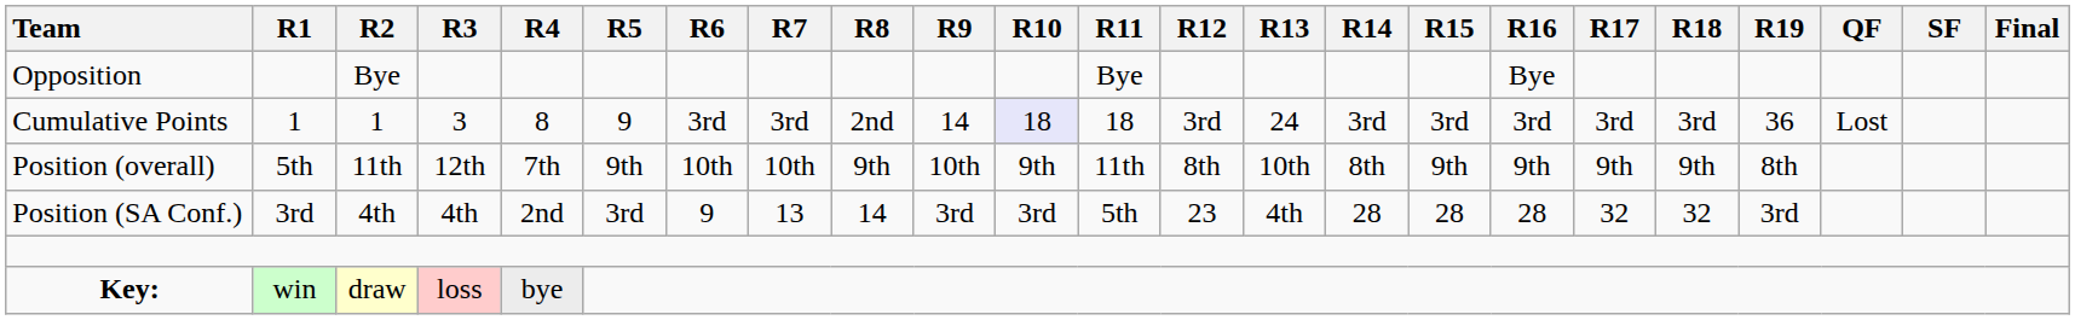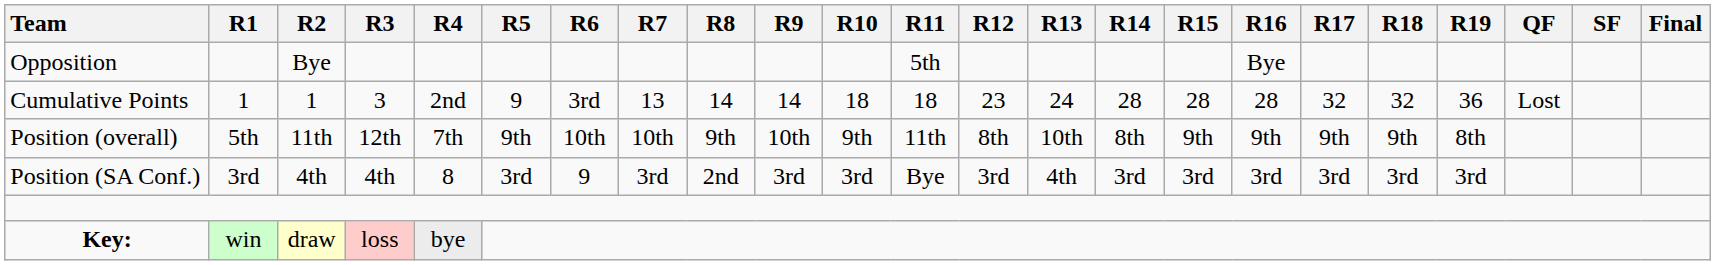 <table class="wikitable" style="text-align:center; width:90%; font-size:100%">
 <tr>
 <th style="text-align:left; width:12%;">Team</th>
 <th style="width:4%;">R1</th>
 <th style="width:4%;">R2</th>
 <th style="width:4%;">R3</th>
 <th style="width:4%;">R4</th>
 <th style="width:4%;">R5</th>
 <th style="width:4%;">R6</th>
 <th style="width:4%;">R7</th>
 <th style="width:4%;">R8</th>
 <th style="width:4%;">R9</th>
 <th style="width:4%;">R10</th>
 <th style="width:4%;">R11</th>
 <th style="width:4%;">R12</th>
 <th style="width:4%;">R13</th>
 <th style="width:4%;">R14</th>
 <th style="width:4%;">R15</th>
 <th style="width:4%;">R16</th>
 <th style="width:4%;">R17</th>
 <th style="width:4%;">R18</th>
 <th style="width:4%;">R19</th>
 <th style="width:4%;">QF</th>
 <th style="width:4%;">SF</th>
 <th style="width:4%;">Final</th>
 </tr>
 <tr>
 <td style="text-align:left;">Opposition</td>
 <td></td>
 <td>Bye</td>
 <td></td>
 <td></td>
 <td></td>
 <td></td>
 <td></td>
 <td></td>
 <td></td>
 <td></td>
-<td>Bye</td>
+<td>5th</td>
 <td></td>
 <td></td>
 <td></td>
 <td></td>
 <td>Bye</td>
 <td></td>
 <td></td>
 <td></td>
 <td></td>
 <td> </td>
 <td> </td>
 </tr>
 <tr>
 <td style="text-align:left;">Cumulative Points</td>
 <td>1</td>
 <td>1</td>
 <td>3</td>
-<td>8</td>
+<td>2nd</td>
 <td>9</td>
 <td>3rd</td>
-<td>3rd</td>
-<td>2nd</td>
+<td>13</td>
 <td>14</td>
-<td style="background: lavender;">18</td>
+<td>14</td>
 <td>18</td>
-<td>3rd</td>
+<td>18</td>
+<td>23</td>
 <td>24</td>
-<td>3rd</td>
-<td>3rd</td>
-<td>3rd</td>
-<td>3rd</td>
-<td>3rd</td>
+<td>28</td>
+<td>28</td>
+<td>28</td>
+<td>32</td>
+<td>32</td>
 <td>36</td>
 <td>Lost</td>
 <td> </td>
 <td> </td>
 </tr>
 <tr>
 <td style="text-align:left;">Position (overall)</td>
 <td>5th</td>
 <td>11th</td>
 <td>12th</td>
 <td>7th</td>
 <td>9th</td>
 <td>10th</td>
 <td>10th</td>
 <td>9th</td>
 <td>10th</td>
 <td>9th</td>
 <td>11th</td>
 <td>8th</td>
 <td>10th</td>
 <td>8th</td>
 <td>9th</td>
 <td>9th</td>
 <td>9th</td>
 <td>9th</td>
 <td>8th</td>
 <td></td>
 <td> </td>
 <td> </td>
 </tr>
 <tr>
 <td style="text-align:left;">Position (SA Conf.)</td>
 <td>3rd</td>
 <td>4th</td>
 <td>4th</td>
+<td>8</td>
+<td>3rd</td>
+<td>9</td>
+<td>3rd</td>
 <td>2nd</td>
 <td>3rd</td>
-<td>9</td>
-<td>13</td>
-<td>14</td>
+<td>3rd</td>
+<td>Bye</td>
+<td>3rd</td>
+<td>4th</td>
 <td>3rd</td>
 <td>3rd</td>
-<td>5th</td>
-<td>23</td>
-<td>4th</td>
-<td>28</td>
-<td>28</td>
-<td>28</td>
-<td>32</td>
-<td>32</td>
+<td>3rd</td>
+<td>3rd</td>
+<td>3rd</td>
 <td>3rd</td>
 <td></td>
 <td> </td>
 <td> </td>
 </tr>
 <tr>
 <td colspan=100% style="height:10px"></td>
 </tr>
 <tr>
 <td><strong>Key:</strong></td>
 <td style="background:#CCFFCC;">win</td>
 <td style="background:#FFFFCC;">draw</td>
 <td style="background:#FFCCCC;">loss</td>
 <td style="background:#ECECEC;">bye</td>
 <td colspan=100%></td>
 </tr>
 </table>
